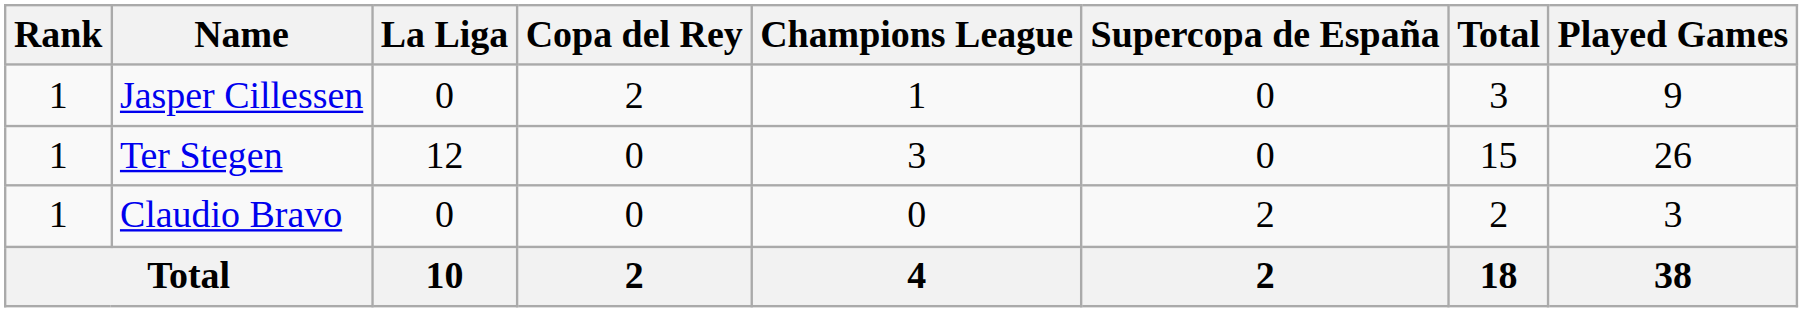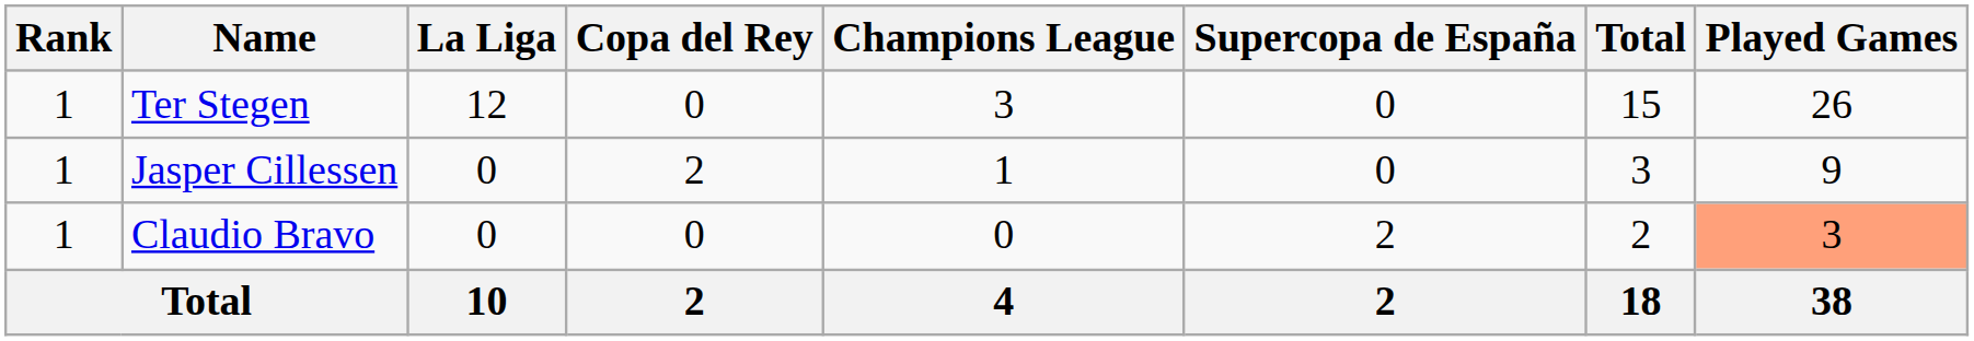 <table class="wikitable" style="text-align: center;">
 <tr>
 <th>Rank</th>
 <th>Name</th>
 <th>La Liga</th>
 <th>Copa del Rey</th>
 <th>Champions League</th>
 <th>Supercopa de España</th>
 <th>Total</th>
 <th>Played Games</th>
 </tr>
 <tr>
 <td>1</td>
+<td align=left> <a href='#'>Ter Stegen</a></td>
+<td>12</td>
+<td>0</td>
+<td>3</td>
+<td>0</td>
+<td>15</td>
+<td>26</td>
+</tr>
+<tr>
+<td>1</td>
 <td align=left> <a href='#'>Jasper Cillessen</a></td>
 <td>0</td>
 <td>2</td>
 <td>1</td>
 <td>0</td>
 <td>3</td>
 <td>9</td>
 </tr>
 <tr>
 <td>1</td>
-<td align=left> <a href='#'>Ter Stegen</a></td>
-<td>12</td>
-<td>0</td>
-<td>3</td>
-<td>0</td>
-<td>15</td>
-<td>26</td>
-</tr>
-<tr>
-<td>1</td>
 <td align=left> <a href='#'>Claudio Bravo</a></td>
 <td>0</td>
 <td>0</td>
 <td>0</td>
 <td>2</td>
 <td>2</td>
-<td>3</td>
+<td style="background: lightsalmon;">3</td>
 </tr>
 <tr>
 <th colspan=2>Total</th>
 <th>10</th>
 <th>2</th>
 <th>4</th>
 <th>2</th>
 <th>18</th>
 <th>38</th>
 </tr>
 </table>
